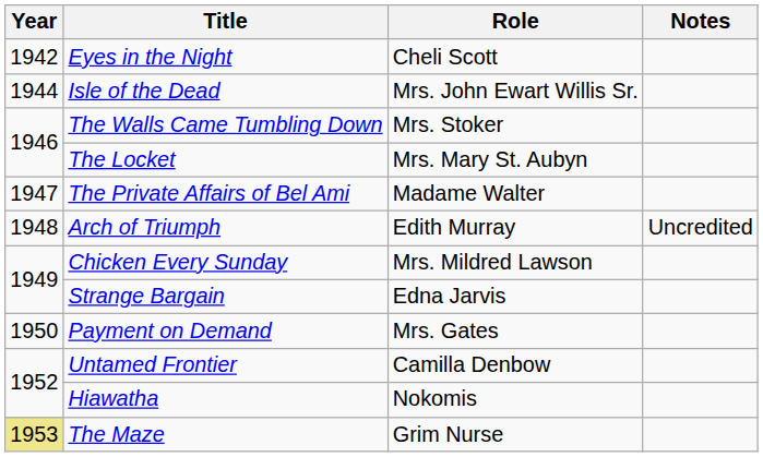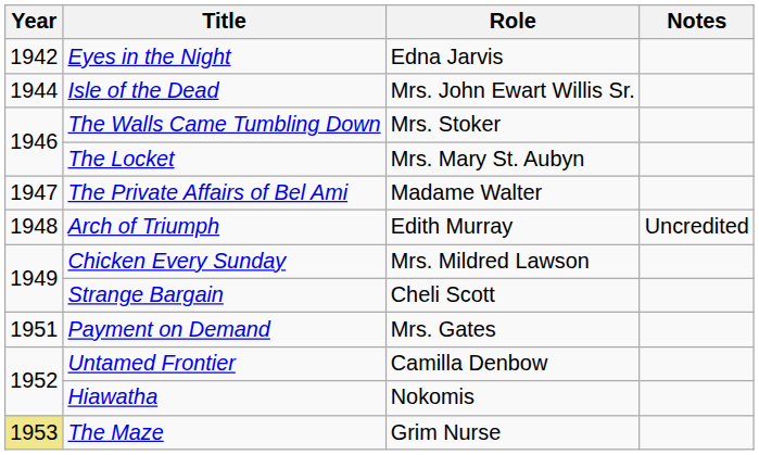 <table class="wikitable sortable">
 <tr>
 <th>Year</th>
 <th>Title</th>
 <th>Role</th>
 <th class="unsortable">Notes</th>
 </tr>
 <tr>
 <td>1942</td>
 <td><em><a href='#'>Eyes in the Night</a></em></td>
-<td>Cheli Scott</td>
+<td>Edna Jarvis</td>
 <td></td>
 </tr>
 <tr>
 <td>1944</td>
 <td><em><a href='#'>Isle of the Dead</a></em></td>
 <td>Mrs. John Ewart Willis Sr.</td>
 <td></td>
 </tr>
 <tr>
 <td rowspan=2>1946</td>
 <td><em><a href='#'>The Walls Came Tumbling Down</a></em></td>
 <td>Mrs. Stoker</td>
 <td></td>
 </tr>
 <tr>
 <td><em><a href='#'>The Locket</a></em></td>
 <td>Mrs. Mary St. Aubyn</td>
 <td></td>
 </tr>
 <tr>
 <td>1947</td>
 <td><em><a href='#'>The Private Affairs of Bel Ami</a></em></td>
 <td>Madame Walter</td>
 <td></td>
 </tr>
 <tr>
 <td>1948</td>
 <td><em><a href='#'>Arch of Triumph</a></em></td>
 <td>Edith Murray</td>
 <td>Uncredited</td>
 </tr>
 <tr>
 <td rowspan=2>1949</td>
 <td><em><a href='#'>Chicken Every Sunday</a></em></td>
 <td>Mrs. Mildred Lawson</td>
 <td></td>
 </tr>
 <tr>
 <td><em><a href='#'>Strange Bargain</a></em></td>
-<td>Edna Jarvis</td>
+<td>Cheli Scott</td>
 <td></td>
 </tr>
 <tr>
-<td>1950</td>
+<td>1951</td>
 <td><em><a href='#'>Payment on Demand</a></em></td>
 <td>Mrs. Gates</td>
 <td></td>
 </tr>
 <tr>
 <td rowspan=2>1952</td>
 <td><em><a href='#'>Untamed Frontier</a></em></td>
 <td>Camilla Denbow</td>
 <td></td>
 </tr>
 <tr>
 <td><em><a href='#'>Hiawatha</a></em></td>
 <td>Nokomis</td>
 <td></td>
 </tr>
 <tr>
 <td style="background: khaki;">1953</td>
 <td><em><a href='#'>The Maze</a></em></td>
 <td>Grim Nurse</td>
 <td></td>
 </tr>
 </table>
